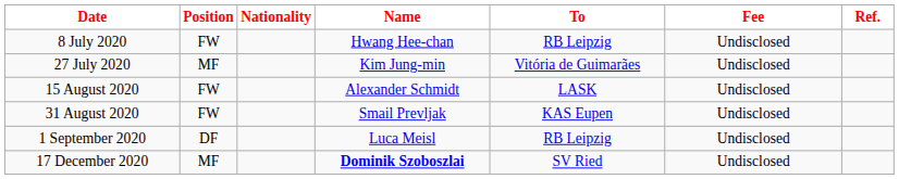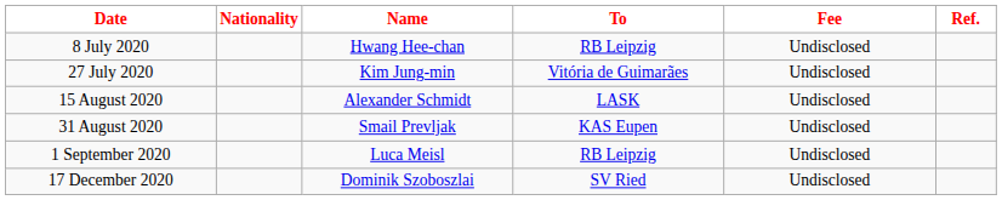 <table class="wikitable"  style="text-align:center; font-size:90%; ">
 <tr>
 <th style="background:#FFFFFF; color:#FF0000; width:200px;">Date</th>
-<th style="background:#FFFFFF; color:#FF0000; width:50px;">Position</th>
 <th style="background:#FFFFFF; color:#FF0000; width:50px;">Nationality</th>
 <th style="background:#FFFFFF; color:#FF0000; width:200px;">Name</th>
 <th style="background:#FFFFFF; color:#FF0000; width:200px;">To</th>
 <th style="background:#FFFFFF; color:#FF0000; width:200px;">Fee</th>
 <th style="background:#FFFFFF; color:#FF0000; width:50px;">Ref.</th>
 </tr>
 <tr>
 <td>8 July 2020</td>
-<td>FW</td>
 <td></td>
 <td><a href='#'>Hwang Hee-chan</a></td>
 <td><a href='#'>RB Leipzig</a></td>
 <td>Undisclosed</td>
 <td></td>
 </tr>
 <tr>
 <td>27 July 2020</td>
-<td>MF</td>
 <td></td>
 <td><a href='#'>Kim Jung-min</a></td>
 <td><a href='#'>Vitória de Guimarães</a></td>
 <td>Undisclosed</td>
 <td></td>
 </tr>
 <tr>
 <td>15 August 2020</td>
-<td>FW</td>
 <td></td>
 <td><a href='#'>Alexander Schmidt</a></td>
 <td><a href='#'>LASK</a></td>
 <td>Undisclosed</td>
 <td></td>
 </tr>
 <tr>
 <td>31 August 2020</td>
-<td>FW</td>
 <td></td>
 <td><a href='#'>Smail Prevljak</a></td>
 <td><a href='#'>KAS Eupen</a></td>
 <td>Undisclosed</td>
 <td></td>
 </tr>
 <tr>
 <td>1 September 2020</td>
-<td>DF</td>
 <td></td>
 <td><a href='#'>Luca Meisl</a></td>
 <td><a href='#'>RB Leipzig</a></td>
 <td>Undisclosed</td>
 <td></td>
 </tr>
 <tr>
 <td>17 December 2020</td>
-<td>MF</td>
 <td></td>
-<td><strong><a href='#'>Dominik Szoboszlai</a></strong></td>
+<td><a href='#'>Dominik Szoboszlai</a></td>
 <td><a href='#'>SV Ried</a></td>
 <td>Undisclosed</td>
 <td></td>
 </tr>
 </table>
